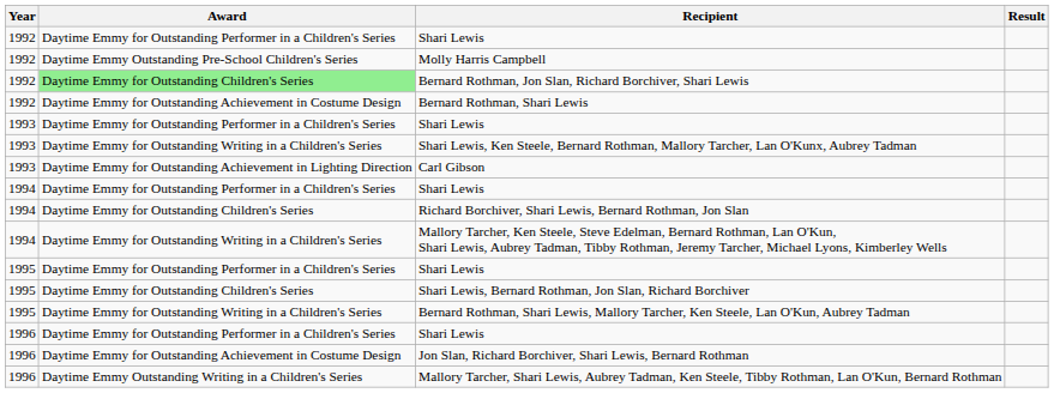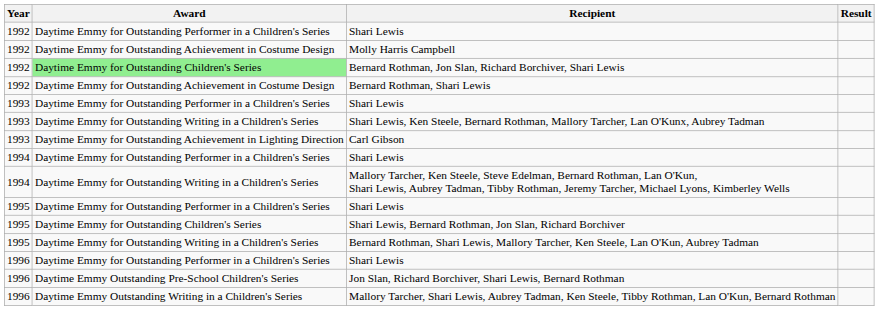 <table class="wikitable sortable">
 <tr>
 <th>Year</th>
 <th>Award</th>
 <th>Recipient</th>
 <th>Result</th>
 </tr>
 <tr>
 <td>1992</td>
 <td>Daytime Emmy for Outstanding Performer in a Children's Series</td>
 <td>Shari Lewis</td>
 <td></td>
 </tr>
 <tr>
 <td>1992</td>
-<td>Daytime Emmy Outstanding Pre-School Children's Series</td>
+<td>Daytime Emmy for Outstanding Achievement in Costume Design</td>
 <td>Molly Harris Campbell</td>
 <td></td>
 </tr>
 <tr>
 <td>1992</td>
 <td style="background: lightgreen;">Daytime Emmy for Outstanding Children's Series</td>
 <td>Bernard Rothman, Jon Slan, Richard Borchiver, Shari Lewis</td>
 <td></td>
 </tr>
 <tr>
 <td>1992</td>
 <td>Daytime Emmy for Outstanding Achievement in Costume Design</td>
 <td>Bernard Rothman, Shari Lewis</td>
 <td></td>
 </tr>
 <tr>
 <td>1993</td>
 <td>Daytime Emmy for Outstanding Performer in a Children's Series</td>
 <td>Shari Lewis</td>
 <td></td>
 </tr>
 <tr>
 <td>1993</td>
 <td>Daytime Emmy for Outstanding Writing in a Children's Series</td>
 <td>Shari Lewis, Ken Steele, Bernard Rothman, Mallory Tarcher, Lan O'Kunx, Aubrey Tadman</td>
 <td></td>
 </tr>
 <tr>
 <td>1993</td>
 <td>Daytime Emmy for Outstanding Achievement in Lighting Direction</td>
 <td>Carl Gibson</td>
 <td></td>
 </tr>
 <tr>
 <td>1994</td>
 <td>Daytime Emmy for Outstanding Performer in a Children's Series</td>
 <td>Shari Lewis</td>
 <td></td>
 </tr>
 <tr>
 <td>1994</td>
-<td>Daytime Emmy for Outstanding Children's Series</td>
-<td>Richard Borchiver, Shari Lewis, Bernard Rothman, Jon Slan</td>
-<td></td>
-</tr>
-<tr>
-<td>1994</td>
 <td>Daytime Emmy for Outstanding Writing in a Children's Series</td>
 <td>Mallory Tarcher, Ken Steele, Steve Edelman, Bernard Rothman, Lan O'Kun,<br> Shari Lewis, Aubrey Tadman, Tibby Rothman, Jeremy Tarcher, Michael Lyons, Kimberley Wells</td>
 <td></td>
 </tr>
 <tr>
 <td>1995</td>
 <td>Daytime Emmy for Outstanding Performer in a Children's Series</td>
 <td>Shari Lewis</td>
 <td></td>
 </tr>
 <tr>
 <td>1995</td>
 <td>Daytime Emmy for Outstanding Children's Series</td>
 <td>Shari Lewis, Bernard Rothman, Jon Slan, Richard Borchiver</td>
 <td></td>
 </tr>
 <tr>
 <td>1995</td>
 <td>Daytime Emmy for Outstanding Writing in a Children's Series</td>
 <td>Bernard Rothman, Shari Lewis, Mallory Tarcher, Ken Steele, Lan O'Kun, Aubrey Tadman</td>
 <td></td>
 </tr>
 <tr>
 <td>1996</td>
 <td>Daytime Emmy for Outstanding Performer in a Children's Series</td>
 <td>Shari Lewis</td>
 <td></td>
 </tr>
 <tr>
 <td>1996</td>
-<td>Daytime Emmy for Outstanding Achievement in Costume Design</td>
+<td>Daytime Emmy Outstanding Pre-School Children's Series</td>
 <td>Jon Slan, Richard Borchiver, Shari Lewis, Bernard Rothman</td>
 <td></td>
 </tr>
 <tr>
 <td>1996</td>
 <td>Daytime Emmy Outstanding Writing in a Children's Series</td>
 <td>Mallory Tarcher, Shari Lewis, Aubrey Tadman, Ken Steele, Tibby Rothman, Lan O'Kun, Bernard Rothman</td>
 <td></td>
 </tr>
 </table>
